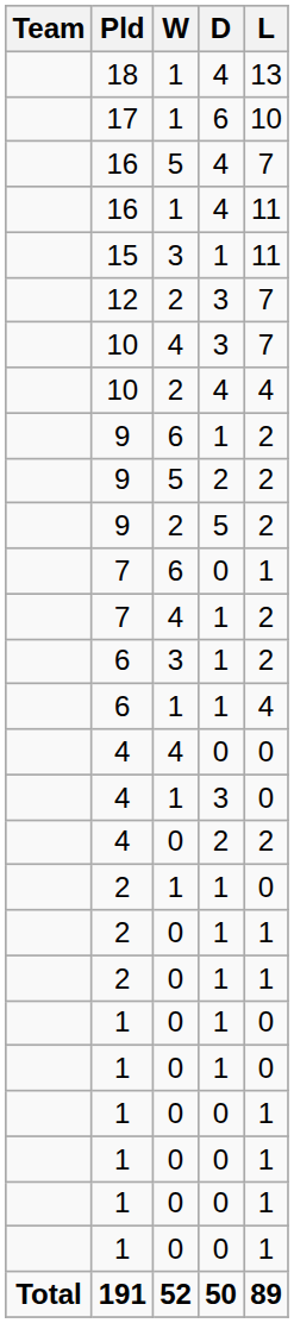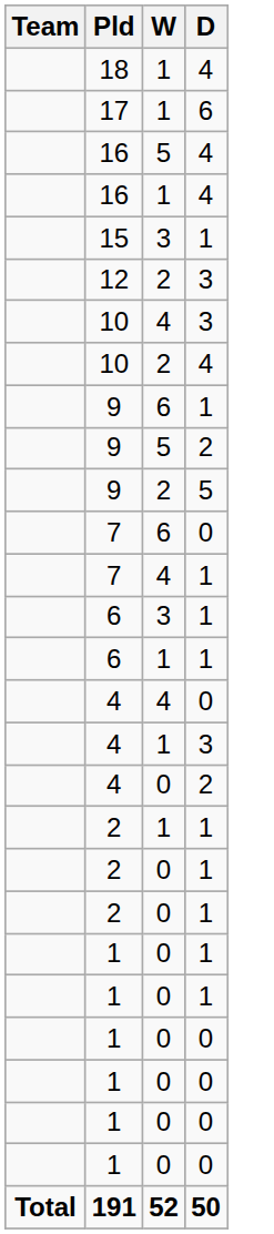 <table class="wikitable sortable" style="font-size:90%; text-align:center;">
 <tr>
 <th>Team</th>
 <th>Pld</th>
 <th>W</th>
 <th>D</th>
-<th>L</th>
 </tr>
 <tr>
 <td style="text-align:left;"></td>
 <td>18</td>
 <td>1</td>
 <td>4</td>
-<td>13</td>
 </tr>
 <tr>
 <td style="text-align:left;"></td>
 <td>17</td>
 <td>1</td>
 <td>6</td>
-<td>10</td>
 </tr>
 <tr>
 <td style="text-align:left;"></td>
 <td>16</td>
 <td>5</td>
 <td>4</td>
-<td>7</td>
 </tr>
 <tr>
 <td style="text-align:left;"></td>
 <td>16</td>
 <td>1</td>
 <td>4</td>
-<td>11</td>
 </tr>
 <tr>
 <td style="text-align:left;"></td>
 <td>15</td>
 <td>3</td>
 <td>1</td>
-<td>11</td>
 </tr>
 <tr>
 <td style="text-align:left;"></td>
 <td>12</td>
 <td>2</td>
 <td>3</td>
-<td>7</td>
 </tr>
 <tr>
 <td style="text-align:left;"></td>
 <td>10</td>
 <td>4</td>
 <td>3</td>
-<td>7</td>
 </tr>
 <tr>
 <td style="text-align:left;"></td>
 <td>10</td>
 <td>2</td>
-<td>4</td>
 <td>4</td>
 </tr>
 <tr>
 <td style="text-align:left;"></td>
 <td>9</td>
 <td>6</td>
 <td>1</td>
-<td>2</td>
 </tr>
 <tr>
 <td style="text-align:left;"></td>
 <td>9</td>
 <td>5</td>
-<td>2</td>
 <td>2</td>
 </tr>
 <tr>
 <td style="text-align:left;"></td>
 <td>9</td>
 <td>2</td>
 <td>5</td>
-<td>2</td>
 </tr>
 <tr>
 <td style="text-align:left;"></td>
 <td>7</td>
 <td>6</td>
 <td>0</td>
-<td>1</td>
 </tr>
 <tr>
 <td style="text-align:left;"></td>
 <td>7</td>
 <td>4</td>
 <td>1</td>
-<td>2</td>
 </tr>
 <tr>
 <td style="text-align:left;"></td>
 <td>6</td>
 <td>3</td>
 <td>1</td>
-<td>2</td>
 </tr>
 <tr>
 <td style="text-align:left;"></td>
 <td>6</td>
 <td>1</td>
 <td>1</td>
-<td>4</td>
 </tr>
 <tr>
 <td style="text-align:left;"></td>
 <td>4</td>
 <td>4</td>
-<td>0</td>
 <td>0</td>
 </tr>
 <tr>
 <td style="text-align:left;"></td>
 <td>4</td>
 <td>1</td>
 <td>3</td>
-<td>0</td>
 </tr>
 <tr>
 <td style="text-align:left;"></td>
 <td>4</td>
 <td>0</td>
 <td>2</td>
-<td>2</td>
 </tr>
 <tr>
 <td style="text-align:left;"></td>
 <td>2</td>
-<td>1</td>
-<td>1</td>
-<td>0</td>
-</tr>
-<tr>
-<td style="text-align:left;"></td>
-<td>2</td>
-<td>0</td>
 <td>1</td>
 <td>1</td>
 </tr>
 <tr>
 <td style="text-align:left;"></td>
 <td>2</td>
 <td>0</td>
 <td>1</td>
+</tr>
+<tr>
+<td style="text-align:left;"></td>
+<td>2</td>
+<td>0</td>
 <td>1</td>
 </tr>
 <tr>
 <td style="text-align:left;"></td>
 <td>1</td>
 <td>0</td>
 <td>1</td>
-<td>0</td>
 </tr>
 <tr>
 <td style="text-align:left;"></td>
 <td>1</td>
-<td>0</td>
-<td>1</td>
-<td>0</td>
-</tr>
-<tr>
-<td style="text-align:left;"></td>
-<td>1</td>
-<td>0</td>
 <td>0</td>
 <td>1</td>
 </tr>
 <tr>
 <td style="text-align:left;"></td>
 <td>1</td>
 <td>0</td>
 <td>0</td>
-<td>1</td>
 </tr>
 <tr>
 <td style="text-align:left;"></td>
 <td>1</td>
 <td>0</td>
 <td>0</td>
-<td>1</td>
 </tr>
 <tr>
 <td style="text-align:left;"></td>
 <td>1</td>
 <td>0</td>
 <td>0</td>
+</tr>
+<tr>
+<td style="text-align:left;"></td>
 <td>1</td>
+<td>0</td>
+<td>0</td>
 </tr>
 <tr class="sortbottom">
 <td><strong>Total</strong></td>
 <td><strong>191</strong></td>
 <td><strong>52</strong></td>
 <td><strong>50</strong></td>
-<td><strong>89</strong></td>
 </tr>
 </table>
